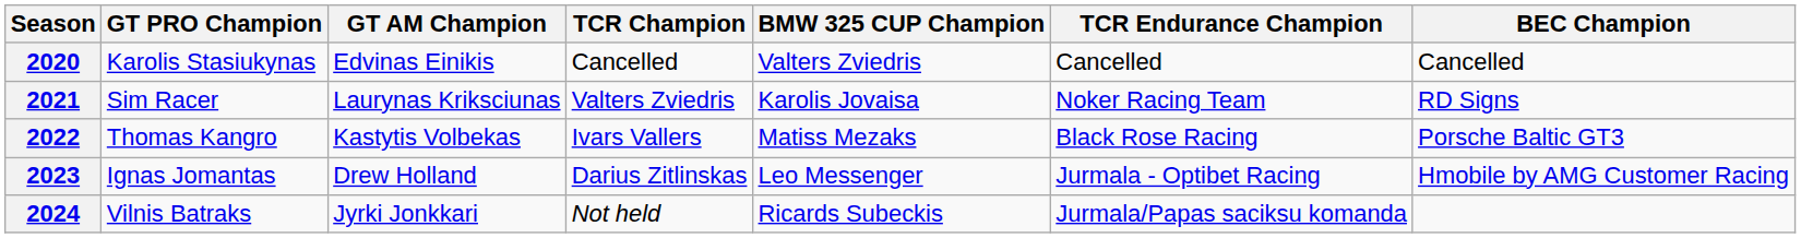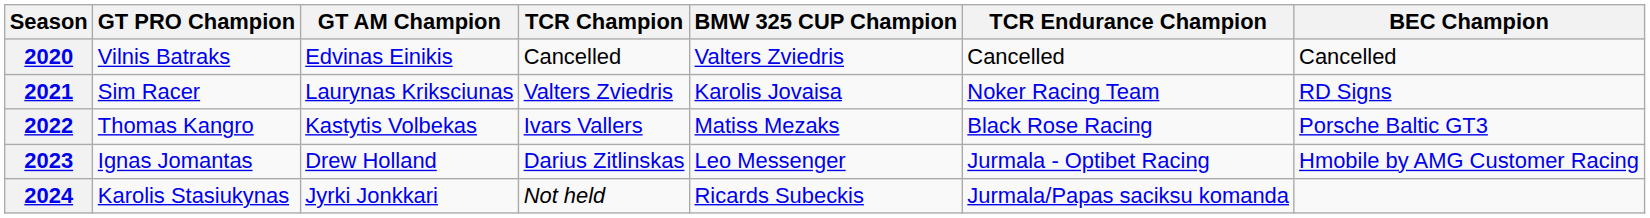 <table class="wikitable">
 <tr>
 <th>Season</th>
 <th>GT PRO Champion</th>
 <th>GT AM Champion</th>
 <th>TCR Champion</th>
 <th>BMW 325 CUP Champion</th>
 <th>TCR Endurance Champion</th>
 <th>BEC Champion</th>
 </tr>
 <tr>
 <th><a href='#'>2020</a></th>
-<td> <a href='#'>Karolis Stasiukynas</a></td>
+<td> <a href='#'>Vilnis Batraks</a></td>
 <td> <a href='#'>Edvinas Einikis</a></td>
 <td>Cancelled</td>
 <td> <a href='#'>Valters Zviedris</a></td>
 <td>Cancelled</td>
 <td>Cancelled</td>
 </tr>
 <tr>
 <th><a href='#'>2021</a></th>
 <td> <a href='#'>Sim Racer</a></td>
 <td> <a href='#'>Laurynas Kriksciunas</a></td>
 <td> <a href='#'>Valters Zviedris</a></td>
 <td> <a href='#'>Karolis Jovaisa</a></td>
 <td> <a href='#'>Noker Racing Team</a></td>
 <td> <a href='#'>RD Signs</a></td>
 </tr>
 <tr>
 <th><a href='#'>2022</a></th>
 <td> <a href='#'>Thomas Kangro</a></td>
 <td> <a href='#'>Kastytis Volbekas</a></td>
 <td> <a href='#'>Ivars Vallers</a></td>
 <td> <a href='#'>Matiss Mezaks</a></td>
 <td> <a href='#'>Black Rose Racing</a></td>
 <td> <a href='#'>Porsche Baltic GT3</a></td>
 </tr>
 <tr>
 <th><a href='#'>2023</a></th>
 <td> <a href='#'>Ignas Jomantas</a></td>
 <td> <a href='#'>Drew Holland</a></td>
 <td> <a href='#'>Darius Zitlinskas</a></td>
 <td> <a href='#'>Leo Messenger</a></td>
 <td> <a href='#'>Jurmala - Optibet Racing</a></td>
 <td> <a href='#'>Hmobile by AMG Customer Racing</a></td>
 </tr>
 <tr>
 <th><a href='#'>2024</a></th>
-<td> <a href='#'>Vilnis Batraks</a></td>
+<td> <a href='#'>Karolis Stasiukynas</a></td>
 <td> <a href='#'>Jyrki Jonkkari</a></td>
 <td><em>Not held</em></td>
 <td> <a href='#'>Ricards Subeckis</a></td>
 <td> <a href='#'>Jurmala/Papas saciksu komanda</a></td>
 </tr>
 </table>
